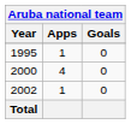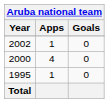 <table class="wikitable" style="text-align:center">
 <tr>
 <th colspan=3><a href='#'>Aruba national team</a></th>
 </tr>
 <tr>
 <th>Year</th>
 <th>Apps</th>
 <th>Goals</th>
 </tr>
 <tr>
 </tr>
 <tr>
-<td>1995</td>
+<td>2002</td>
 <td>1</td>
 <td>0</td>
 </tr>
 <tr>
 <td>2000</td>
 <td>4</td>
 <td>0</td>
 </tr>
 <tr>
-<td>2002</td>
+<td>1995</td>
 <td>1</td>
 <td>0</td>
 </tr>
 <tr>
 <th>Total</th>
 <th></th>
 <th></th>
 </tr>
 </table>
